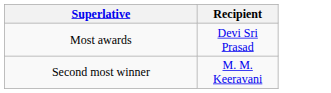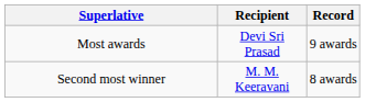 <table class="wikitable" style="text-align: center">
 <tr>
 <th width="25"><strong><a href='#'>Superlative</a></strong></th>
 <th width="100">Recipient</th>
+<th>Record</th>
 </tr>
 <tr style="height:2.5em;">
 <td width="250">Most awards</td>
 <td><a href='#'>Devi Sri Prasad</a></td>
+<td>9 awards</td>
 </tr>
 <tr style="height:2.5em;">
 <td>Second most winner</td>
 <td><a href='#'>M. M. Keeravani</a></td>
+<td>8 awards</td>
 </tr>
 </table>
